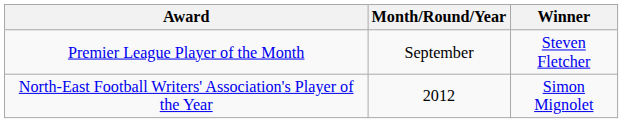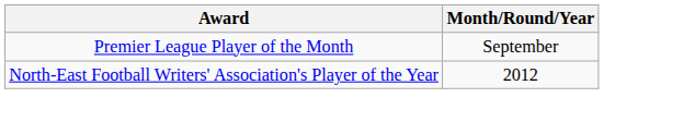 <table class="wikitable" style="text-align:center">
 <tr>
 <th>Award</th>
 <th>Month/Round/Year</th>
-<th>Winner</th>
 </tr>
 <tr>
 <td><a href='#'>Premier League Player of the Month</a></td>
 <td>September</td>
-<td><a href='#'>Steven Fletcher</a></td>
 </tr>
 <tr>
 <td><a href='#'>North-East Football Writers' Association's Player of the Year</a></td>
 <td>2012</td>
-<td><a href='#'>Simon Mignolet</a></td>
 </tr>
 </table>
